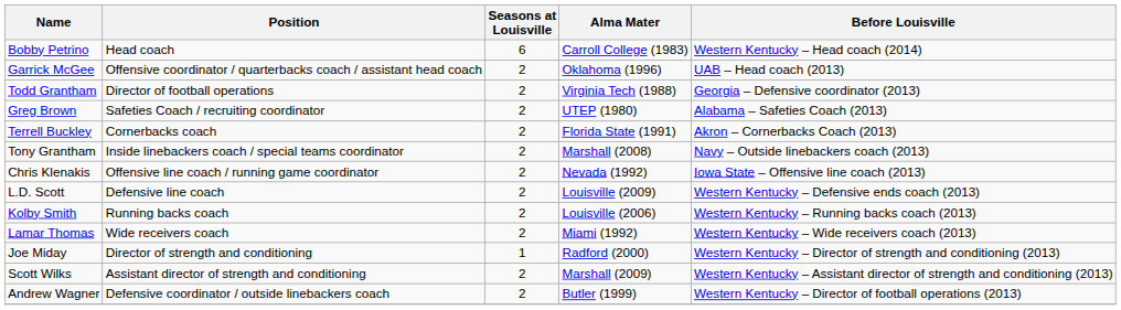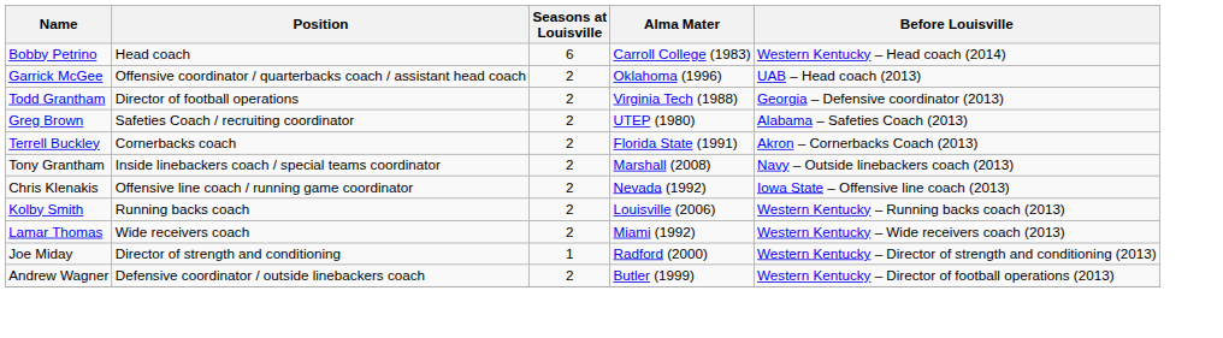 <table class="wikitable" border="1" style="font-size:90%;">
 <tr>
 <th>Name</th>
 <th>Position</th>
 <th>Seasons at<br>Louisville</th>
 <th>Alma Mater</th>
 <th>Before Louisville</th>
 </tr>
 <tr>
 <td><a href='#'>Bobby Petrino</a></td>
 <td>Head coach</td>
 <td align=center>6</td>
 <td><a href='#'>Carroll College</a> (1983)</td>
 <td><a href='#'>Western Kentucky</a> – Head coach (2014)</td>
 </tr>
 <tr>
 <td><a href='#'>Garrick McGee</a></td>
 <td>Offensive coordinator / quarterbacks coach / assistant head coach</td>
 <td align=center>2</td>
 <td><a href='#'>Oklahoma</a> (1996)</td>
 <td><a href='#'>UAB</a> – Head coach (2013)</td>
 </tr>
 <tr>
 <td><a href='#'>Todd Grantham</a></td>
 <td>Director of football operations</td>
 <td align=center>2</td>
 <td><a href='#'>Virginia Tech</a> (1988)</td>
 <td><a href='#'>Georgia</a> – Defensive coordinator (2013)</td>
 </tr>
 <tr>
 <td><a href='#'>Greg Brown</a></td>
 <td>Safeties Coach / recruiting coordinator</td>
 <td align=center>2</td>
 <td><a href='#'>UTEP</a> (1980)</td>
 <td><a href='#'>Alabama</a> – Safeties Coach (2013)</td>
 </tr>
 <tr>
 <td><a href='#'>Terrell Buckley</a></td>
 <td>Cornerbacks coach</td>
 <td align=center>2</td>
 <td><a href='#'>Florida State</a> (1991)</td>
 <td><a href='#'>Akron</a> – Cornerbacks Coach (2013)</td>
 </tr>
 <tr>
 <td>Tony Grantham</td>
 <td>Inside linebackers coach / special teams coordinator</td>
 <td align=center>2</td>
 <td><a href='#'>Marshall</a> (2008)</td>
 <td><a href='#'>Navy</a> – Outside linebackers coach (2013)</td>
 </tr>
 <tr>
 <td>Chris Klenakis</td>
 <td>Offensive line coach / running game coordinator</td>
 <td align=center>2</td>
 <td><a href='#'>Nevada</a> (1992)</td>
 <td><a href='#'>Iowa State</a> – Offensive line coach (2013)</td>
 </tr>
 <tr>
-<td>L.D. Scott</td>
-<td>Defensive line coach</td>
-<td align=center>2</td>
-<td><a href='#'>Louisville</a> (2009)</td>
-<td><a href='#'>Western Kentucky</a> – Defensive ends coach (2013)</td>
-</tr>
-<tr>
 <td><a href='#'>Kolby Smith</a></td>
 <td>Running backs coach</td>
 <td align=center>2</td>
 <td><a href='#'>Louisville</a> (2006)</td>
 <td><a href='#'>Western Kentucky</a> – Running backs coach (2013)</td>
 </tr>
 <tr>
 <td><a href='#'>Lamar Thomas</a></td>
 <td>Wide receivers coach</td>
 <td align=center>2</td>
 <td><a href='#'>Miami</a> (1992)</td>
 <td><a href='#'>Western Kentucky</a> – Wide receivers coach (2013)</td>
 </tr>
 <tr>
 <td>Joe Miday</td>
 <td>Director of strength and conditioning</td>
 <td align=center>1</td>
 <td><a href='#'>Radford</a> (2000)</td>
 <td><a href='#'>Western Kentucky</a> – Director of strength and conditioning (2013)</td>
 </tr>
 <tr>
-<td>Scott Wilks</td>
-<td>Assistant director of strength and conditioning</td>
-<td align=center>2</td>
-<td><a href='#'>Marshall</a> (2009)</td>
-<td><a href='#'>Western Kentucky</a> – Assistant director of strength and conditioning (2013)</td>
-</tr>
-<tr>
 <td>Andrew Wagner</td>
 <td>Defensive coordinator / outside linebackers coach</td>
 <td align=center>2</td>
 <td><a href='#'>Butler</a> (1999)</td>
 <td><a href='#'>Western Kentucky</a> – Director of football operations (2013)</td>
 </tr>
 <tr>
 </tr>
 </table>
